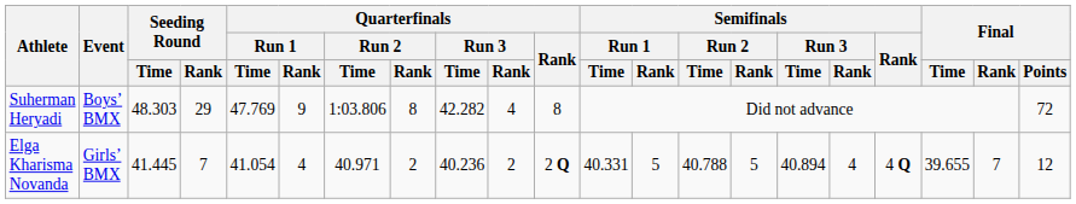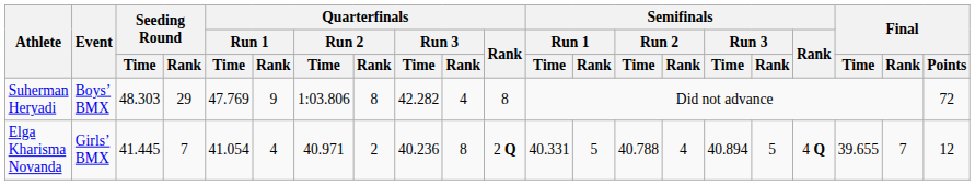 <table class="wikitable" border="1" style="font-size:90%">
 <tr>
 <th rowspan=3>Athlete</th>
 <th rowspan=3>Event</th>
 <th rowspan=2 colspan=2>Seeding Round</th>
 <th colspan=7>Quarterfinals</th>
 <th colspan=7>Semifinals</th>
 <th rowspan=2 colspan=3>Final</th>
 </tr>
 <tr>
 <th colspan=2>Run 1</th>
 <th colspan=2>Run 2</th>
 <th colspan=2>Run 3</th>
 <th rowspan=2>Rank</th>
 <th colspan=2>Run 1</th>
 <th colspan=2>Run 2</th>
 <th colspan=2>Run 3</th>
 <th rowspan=2>Rank</th>
 </tr>
 <tr>
 <th>Time</th>
 <th>Rank</th>
 <th>Time</th>
 <th>Rank</th>
 <th>Time</th>
 <th>Rank</th>
 <th>Time</th>
 <th>Rank</th>
 <th>Time</th>
 <th>Rank</th>
 <th>Time</th>
 <th>Rank</th>
 <th>Time</th>
 <th>Rank</th>
 <th>Time</th>
 <th>Rank</th>
 <th>Points</th>
 </tr>
 <tr>
 <td><a href='#'>Suherman Heryadi</a></td>
 <td><a href='#'>Boys’ BMX</a></td>
 <td align=center>48.303</td>
 <td align=center>29</td>
 <td align=center>47.769</td>
 <td align=center>9</td>
 <td align=center>1:03.806</td>
 <td align=center>8</td>
 <td align=center>42.282</td>
 <td align=center>4</td>
 <td align=center>8</td>
 <td align=center colspan=9>Did not advance</td>
 <td align=center>72</td>
 </tr>
 <tr>
 <td><a href='#'>Elga Kharisma Novanda</a></td>
 <td><a href='#'>Girls’ BMX</a></td>
 <td align=center>41.445</td>
 <td align=center>7</td>
 <td align=center>41.054</td>
 <td align=center>4</td>
 <td align=center>40.971</td>
 <td align=center>2</td>
 <td align=center>40.236</td>
-<td align=center>2</td>
+<td align=center>8</td>
 <td align=center>2 <strong>Q</strong></td>
 <td align=center>40.331</td>
 <td align=center>5</td>
 <td align=center>40.788</td>
+<td align=center>4</td>
+<td align=center>40.894</td>
 <td align=center>5</td>
-<td align=center>40.894</td>
-<td align=center>4</td>
 <td align=center>4 <strong>Q</strong></td>
 <td align=center>39.655</td>
 <td align=center>7</td>
 <td align=center>12</td>
 </tr>
 </table>
